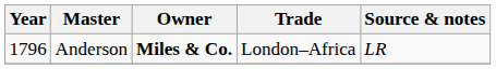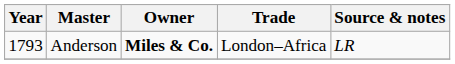 <table class=" wikitable">
 <tr>
 <th>Year</th>
 <th>Master</th>
 <th>Owner</th>
 <th>Trade</th>
 <th>Source & notes</th>
 </tr>
 <tr>
-<td>1796</td>
+<td>1793</td>
 <td>Anderson</td>
 <td><strong>Miles & Co.</strong></td>
 <td>London–Africa</td>
 <td><em>LR</em></td>
 </tr>
 <tr>
 </tr>
 </table>
